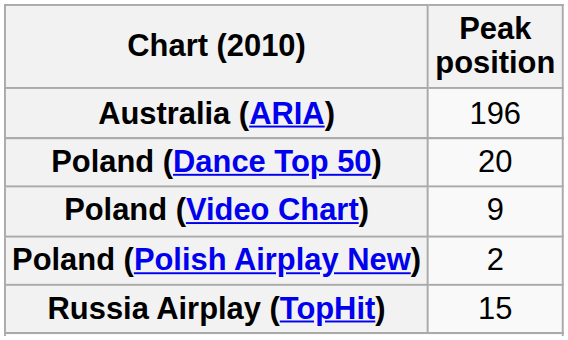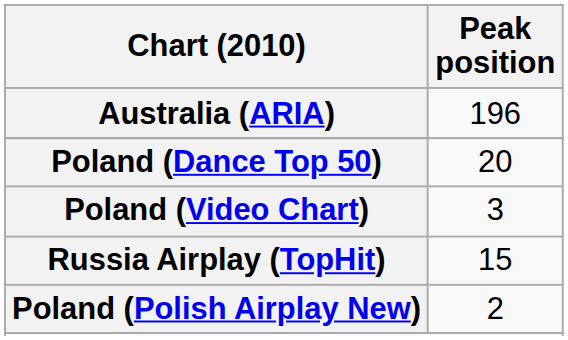 <table class="wikitable sortable plainrowheaders" style="text-align:center">
 <tr>
 <th scope="col">Chart (2010)</th>
 <th scope="col">Peak<br>position</th>
 </tr>
 <tr>
 <th scope="row">Australia (<a href='#'>ARIA</a>)</th>
 <td style="text-align:center;">196</td>
 </tr>
 <tr>
 </tr>
 <tr>
 </tr>
 <tr>
 </tr>
 <tr>
 </tr>
 <tr>
 </tr>
 <tr>
 <th scope="row">Poland (<a href='#'>Dance Top 50</a>)</th>
 <td style="text-align:center;">20</td>
 </tr>
 <tr>
 <th scope="row">Poland (<a href='#'>Video Chart</a>)</th>
-<td align=center>9</td>
+<td align=center>3</td>
+</tr>
+<tr>
+<th scope="row">Russia Airplay (<a href='#'>TopHit</a>)</th>
+<td>15</td>
 </tr>
 <tr>
 <th scope="row">Poland (<a href='#'>Polish Airplay New</a>)</th>
 <td align="center">2</td>
-</tr>
-<tr>
-<th scope="row">Russia Airplay (<a href='#'>TopHit</a>)</th>
-<td>15</td>
 </tr>
 <tr>
 </tr>
 <tr>
 </tr>
 <tr>
 </tr>
 <tr>
 </tr>
 <tr>
 </tr>
 <tr>
 </tr>
 </table>
